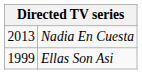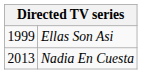 <table class="wikitable">
 <tr>
 <th colspan="2">Directed TV series</th>
 </tr>
 <tr>
+<td>1999</td>
+<td><em>Ellas Son Asi</em></td>
+</tr>
+<tr>
 <td>2013</td>
 <td><em>Nadia En Cuesta</em></td>
 </tr>
-<tr>
-<td>1999</td>
-<td><em>Ellas Son Asi</em></td>
-</tr>
 </table>
